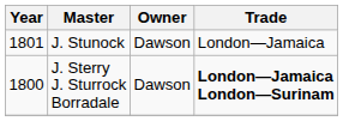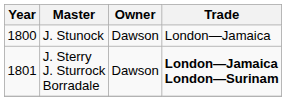 <table class="sortable wikitable">
 <tr>
 <th>Year</th>
 <th>Master</th>
 <th>Owner</th>
 <th>Trade</th>
 </tr>
 <tr>
-<td>1801</td>
+<td>1800</td>
 <td>J. Stunock</td>
 <td>Dawson</td>
 <td>London—Jamaica</td>
 </tr>
 <tr>
-<td>1800</td>
+<td>1801</td>
 <td>J. Sterry<br>J. Sturrock<br>Borradale</td>
 <td>Dawson</td>
 <td><strong>London—Jamaica<br>London—Surinam</strong></td>
 </tr>
 <tr>
 </tr>
 </table>
